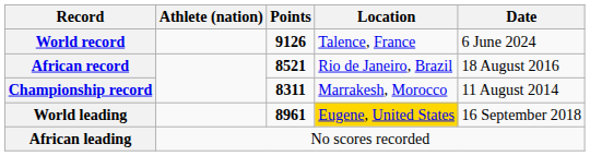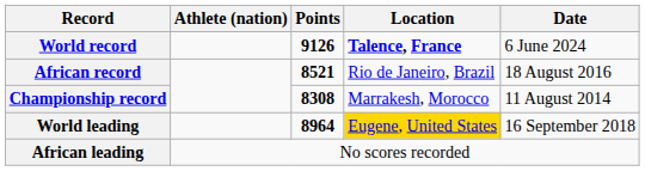 <table class="wikitable">
 <tr>
 <th scope="col">Record</th>
 <th scope="col">Athlete (nation)</th>
 <th scope="col">Points</th>
 <th scope="col">Location</th>
 <th scope="col">Date</th>
 </tr>
 <tr>
 <th scope="row"><a href='#'>World record</a></th>
 <td></td>
 <td align="center"><strong>9126</strong></td>
-<td><a href='#'>Talence</a>, <a href='#'>France</a></td>
+<td><strong><a href='#'>Talence</a>, <a href='#'>France</a></strong></td>
 <td>6 June 2024</td>
 </tr>
 <tr>
 <th scope="row"><a href='#'>African record</a></th>
 <td rowspan="2"></td>
 <td align="center"><strong>8521</strong></td>
 <td><a href='#'>Rio de Janeiro</a>, <a href='#'>Brazil</a></td>
 <td>18 August 2016</td>
 </tr>
 <tr>
 <th><a href='#'>Championship record</a></th>
-<td align="center"><strong>8311</strong></td>
+<td align="center"><strong>8308</strong></td>
 <td><a href='#'>Marrakesh</a>, <a href='#'>Morocco</a></td>
 <td>11 August 2014</td>
 </tr>
 <tr>
 <th scope="row">World leading</th>
 <td></td>
-<td align="center"><strong>8961</strong></td>
+<td align="center"><strong>8964</strong></td>
 <td style="background: gold;"><a href='#'>Eugene</a>, <a href='#'>United States</a></td>
 <td>16 September 2018</td>
 </tr>
 <tr>
 <th scope="row">African leading</th>
 <td colspan="4" align="center">No scores recorded</td>
 </tr>
 </table>
